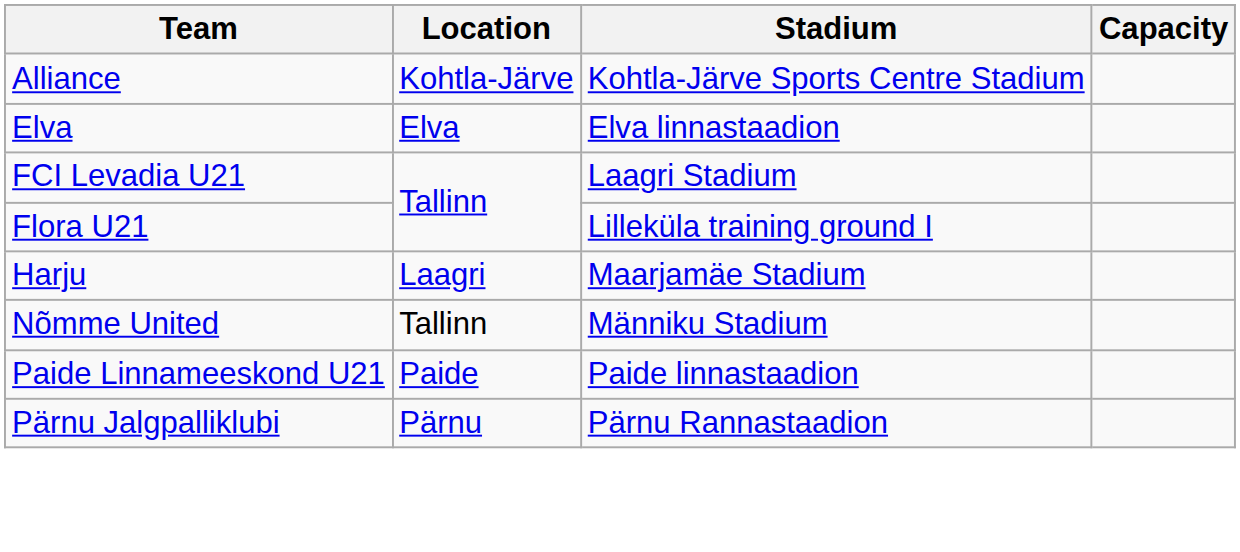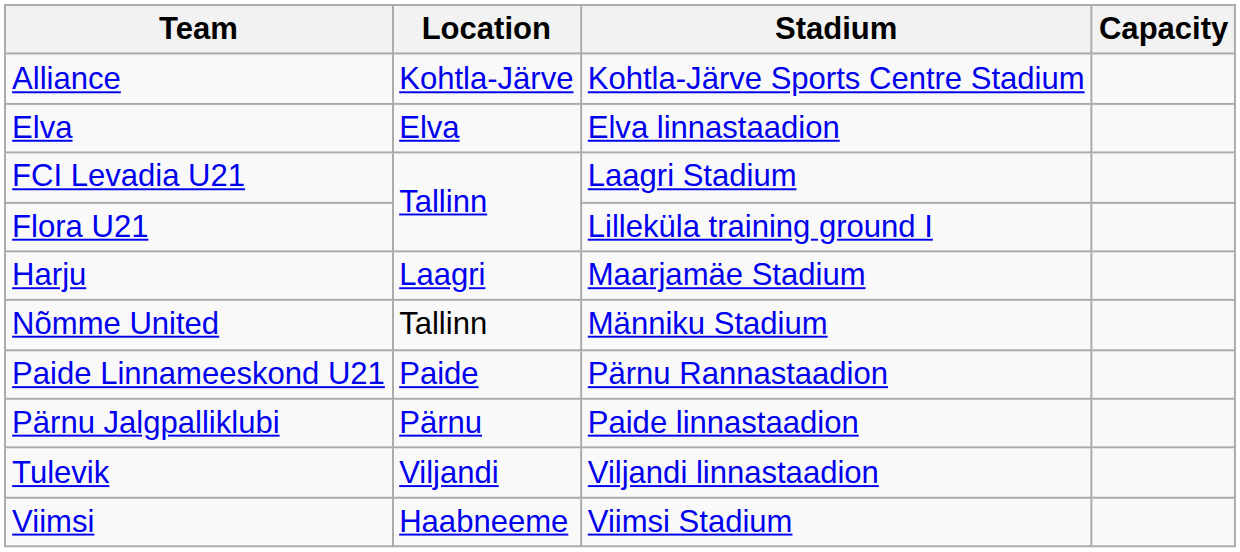 <table class="wikitable sortable">
 <tr>
 <th>Team</th>
 <th>Location</th>
 <th>Stadium</th>
 <th>Capacity</th>
 </tr>
 <tr>
 <td><a href='#'>Alliance</a></td>
 <td><a href='#'>Kohtla-Järve</a></td>
 <td><a href='#'>Kohtla-Järve Sports Centre Stadium</a></td>
 <td align=center></td>
 </tr>
 <tr>
 <td><a href='#'>Elva</a></td>
 <td><a href='#'>Elva</a></td>
 <td><a href='#'>Elva linnastaadion</a></td>
 <td align=center></td>
 </tr>
 <tr>
 <td><a href='#'>FCI Levadia U21</a></td>
 <td rowspan=2><a href='#'>Tallinn</a></td>
 <td><a href='#'>Laagri Stadium</a></td>
 <td align=center></td>
 </tr>
 <tr>
 <td><a href='#'>Flora U21</a></td>
 <td><a href='#'>Lilleküla training ground I</a></td>
 <td align=center></td>
 </tr>
 <tr>
 <td><a href='#'>Harju</a></td>
 <td><a href='#'>Laagri</a></td>
 <td><a href='#'>Maarjamäe Stadium</a></td>
 <td align=center></td>
 </tr>
 <tr>
 <td><a href='#'>Nõmme United</a></td>
 <td>Tallinn</td>
 <td><a href='#'>Männiku Stadium</a></td>
 <td align=center></td>
 </tr>
 <tr>
 <td><a href='#'>Paide Linnameeskond U21</a></td>
 <td><a href='#'>Paide</a></td>
-<td><a href='#'>Paide linnastaadion</a></td>
+<td><a href='#'>Pärnu Rannastaadion</a></td>
 <td align=center></td>
 </tr>
 <tr>
 <td><a href='#'>Pärnu Jalgpalliklubi</a></td>
 <td><a href='#'>Pärnu</a></td>
-<td><a href='#'>Pärnu Rannastaadion</a></td>
+<td><a href='#'>Paide linnastaadion</a></td>
+<td align=center></td>
+</tr>
+<tr>
+<td><a href='#'>Tulevik</a></td>
+<td><a href='#'>Viljandi</a></td>
+<td><a href='#'>Viljandi linnastaadion</a></td>
+<td align=center></td>
+</tr>
+<tr>
+<td><a href='#'>Viimsi</a></td>
+<td><a href='#'>Haabneeme</a></td>
+<td><a href='#'>Viimsi Stadium</a></td>
 <td align=center></td>
 </tr>
 </table>
